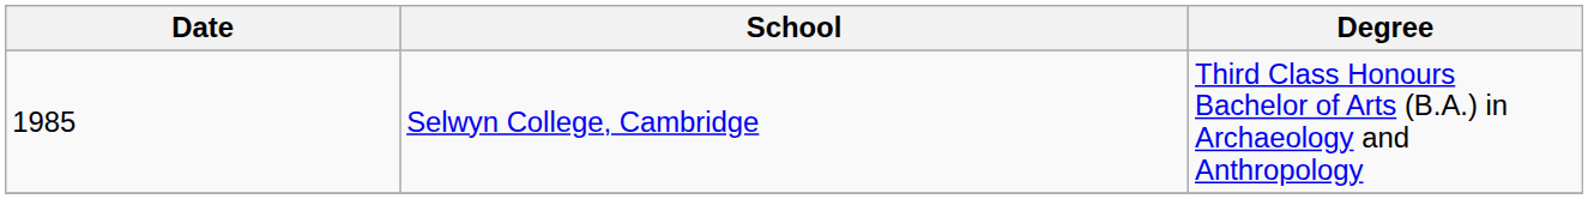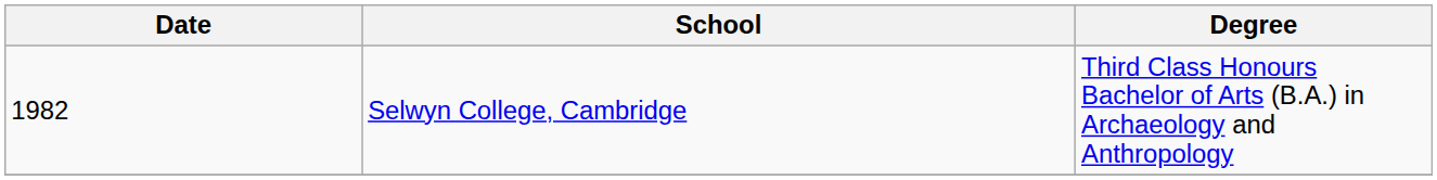 <table class="wikitable" style="width:100%;">
 <tr>
 <th style="width:20%;">Date</th>
 <th style="width:40%;">School</th>
 <th style="width:20%;">Degree</th>
 </tr>
 <tr>
-<td>1985</td>
+<td>1982</td>
 <td><a href='#'>Selwyn College, Cambridge</a></td>
 <td><a href='#'>Third Class Honours</a> <a href='#'>Bachelor of Arts</a> (B.A.) in <a href='#'>Archaeology</a> and <a href='#'>Anthropology</a></td>
 </tr>
 <tr>
 </tr>
 </table>
